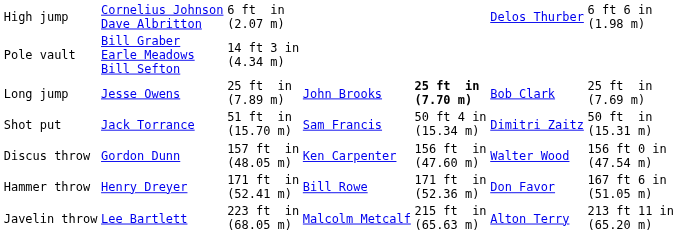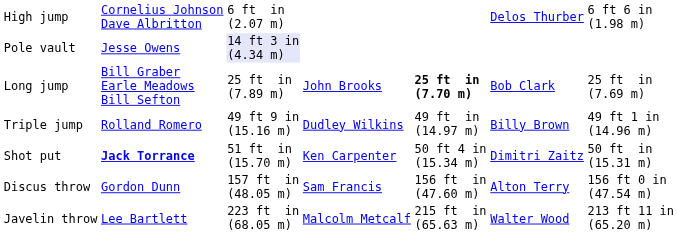 <table>
 <tr>
 <td>High jump</td>
 <td><a href='#'>Cornelius Johnson</a><br><a href='#'>Dave Albritton</a></td>
 <td>6 ft  in<br>(2.07 m) <strong></strong></td>
 <td></td>
 <td></td>
 <td><a href='#'>Delos Thurber</a></td>
 <td>6 ft 6 in<br>(1.98 m)</td>
 </tr>
 <tr>
 <td>Pole vault</td>
-<td><a href='#'>Bill Graber</a><br><a href='#'>Earle Meadows</a><br><a href='#'>Bill Sefton</a></td>
-<td>14 ft 3 in<br>(4.34 m)</td>
+<td><a href='#'>Jesse Owens</a></td>
+<td style="background: lavender;">14 ft 3 in<br>(4.34 m)</td>
 <td></td>
 <td></td>
 <td></td>
 <td></td>
 </tr>
 <tr>
 <td>Long jump</td>
-<td><a href='#'>Jesse Owens</a></td>
+<td><a href='#'>Bill Graber</a><br><a href='#'>Earle Meadows</a><br><a href='#'>Bill Sefton</a></td>
 <td>25 ft  in<br>(7.89 m)</td>
 <td><a href='#'>John Brooks</a></td>
 <td><strong>25 ft  in<br>(7.70 m)</strong></td>
 <td><a href='#'>Bob Clark</a></td>
 <td>25 ft  in<br>(7.69 m)</td>
 </tr>
 <tr>
+<td>Triple jump</td>
+<td><a href='#'>Rolland Romero</a></td>
+<td>49 ft 9 in<br>(15.16 m)</td>
+<td><a href='#'>Dudley Wilkins</a></td>
+<td>49 ft  in<br>(14.97 m)</td>
+<td><a href='#'>Billy Brown</a></td>
+<td>49 ft 1 in<br>(14.96 m)</td>
+</tr>
+<tr>
 <td>Shot put</td>
-<td><a href='#'>Jack Torrance</a></td>
+<td><strong><a href='#'>Jack Torrance</a></strong></td>
 <td>51 ft  in<br>(15.70 m)</td>
-<td><a href='#'>Sam Francis</a></td>
+<td><a href='#'>Ken Carpenter</a></td>
 <td>50 ft 4 in<br>(15.34 m)</td>
 <td><a href='#'>Dimitri Zaitz</a></td>
 <td>50 ft  in<br>(15.31 m)</td>
 </tr>
 <tr>
 <td>Discus throw</td>
 <td><a href='#'>Gordon Dunn</a></td>
 <td>157 ft  in<br>(48.05 m)</td>
-<td><a href='#'>Ken Carpenter</a></td>
+<td><a href='#'>Sam Francis</a></td>
 <td>156 ft  in<br>(47.60 m)</td>
-<td><a href='#'>Walter Wood</a></td>
+<td><a href='#'>Alton Terry</a></td>
 <td>156 ft 0 in<br>(47.54 m)</td>
-</tr>
-<tr>
-<td>Hammer throw</td>
-<td><a href='#'>Henry Dreyer</a></td>
-<td>171 ft  in<br>(52.41 m)</td>
-<td><a href='#'>Bill Rowe</a></td>
-<td>171 ft  in<br>(52.36 m)</td>
-<td><a href='#'>Don Favor</a></td>
-<td>167 ft 6 in<br>(51.05 m)</td>
 </tr>
 <tr>
 <td>Javelin throw</td>
 <td><a href='#'>Lee Bartlett</a></td>
 <td>223 ft  in<br>(68.05 m)</td>
 <td><a href='#'>Malcolm Metcalf</a></td>
 <td>215 ft  in<br>(65.63 m)</td>
-<td><a href='#'>Alton Terry</a></td>
+<td><a href='#'>Walter Wood</a></td>
 <td>213 ft 11 in<br>(65.20 m)</td>
 </tr>
 </table>
